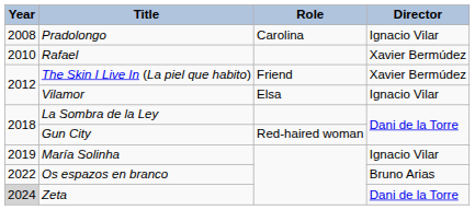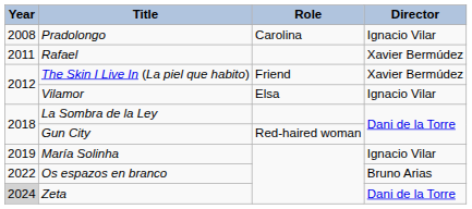 <table class="wikitable" border="2" cellpadding="4">
 <tr>
 <th style="background:#B0C4DE;">Year</th>
 <th style="background:#B0C4DE;">Title</th>
 <th style="background:#B0C4DE;">Role</th>
 <th style="background:#B0C4DE;">Director</th>
 </tr>
 <tr>
 <td>2008</td>
 <td><em>Pradolongo</em></td>
 <td>Carolina</td>
 <td>Ignacio Vilar</td>
 </tr>
 <tr>
-<td>2010</td>
+<td>2011</td>
 <td><em>Rafael</em></td>
 <td></td>
 <td>Xavier Bermúdez</td>
 </tr>
 <tr>
 <td rowspan="2">2012</td>
 <td><em><a href='#'>The Skin I Live In</a></em> (<em>La piel que habito</em>)</td>
 <td>Friend</td>
 <td>Xavier Bermúdez</td>
 </tr>
 <tr>
 <td><em>Vilamor</em></td>
 <td>Elsa</td>
 <td>Ignacio Vilar</td>
 </tr>
 <tr>
 <td rowspan="2">2018</td>
 <td><em>La Sombra de la Ley</em></td>
 <td></td>
 <td rowspan="2"><a href='#'>Dani de la Torre</a></td>
 </tr>
 <tr>
 <td><em>Gun City</em></td>
 <td>Red-haired woman</td>
 </tr>
 <tr>
 <td>2019</td>
 <td><em>María Solinha</em></td>
 <td rowspan="3"></td>
 <td>Ignacio Vilar</td>
 </tr>
 <tr>
 <td>2022</td>
 <td><em>Os espazos en branco</em></td>
 <td>Bruno Arias</td>
 </tr>
 <tr>
 <td style="background: lightgrey;">2024</td>
 <td><em>Zeta</em></td>
 <td><a href='#'>Dani de la Torre</a></td>
 </tr>
 </table>
